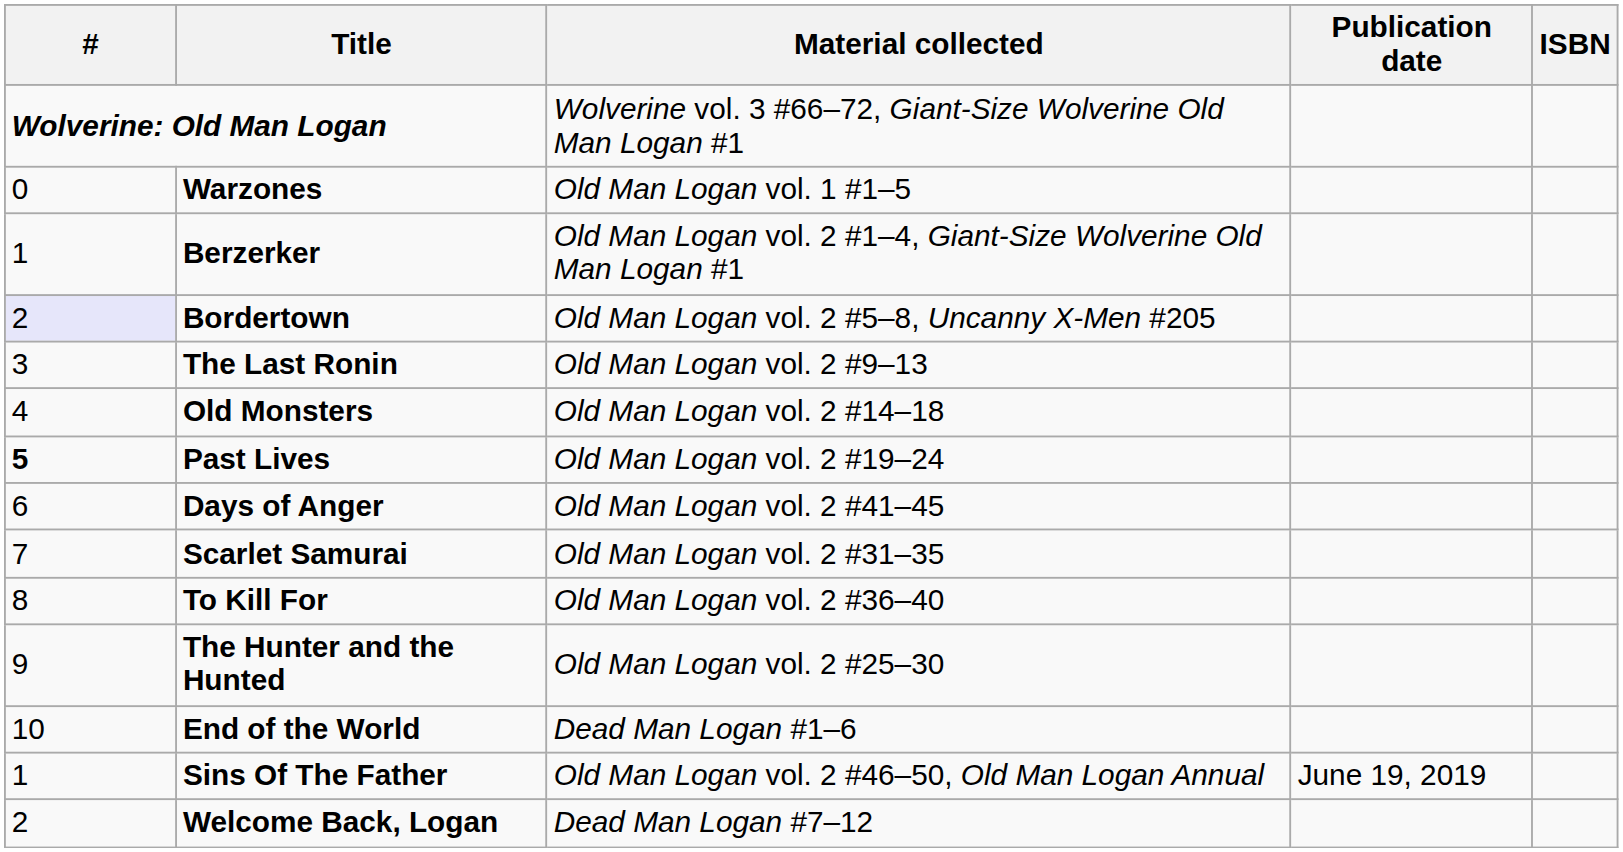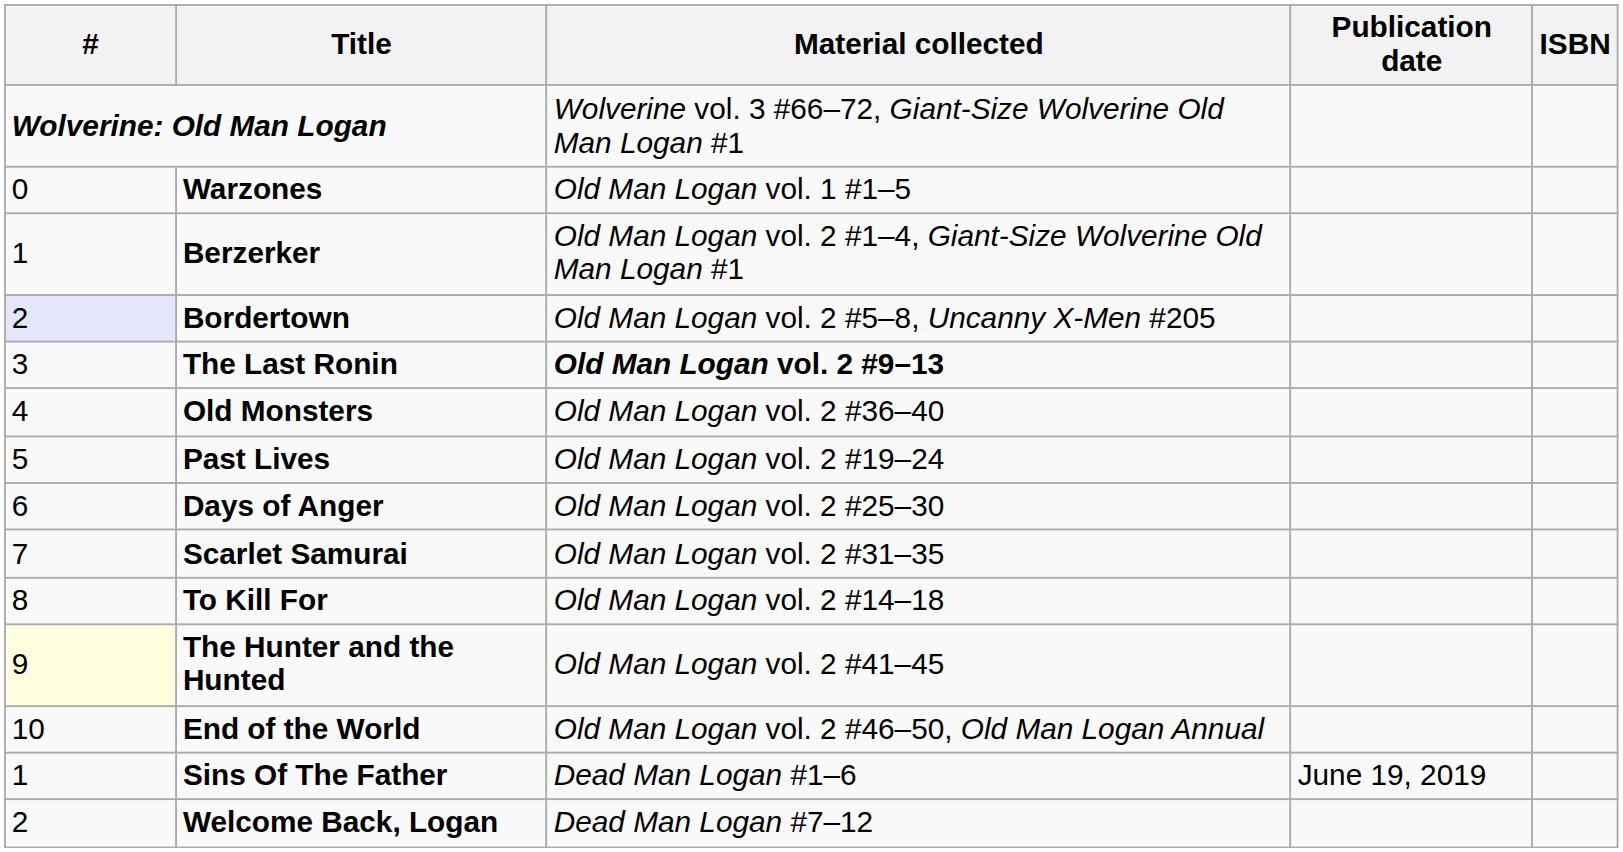 <table class="wikitable">
 <tr>
 <th>#</th>
 <th width="23%">Title</th>
 <th>Material collected</th>
 <th width="15%">Publication date</th>
 <th>ISBN</th>
 </tr>
 <tr>
 <td colspan="2"><strong><em>Wolverine: Old Man Logan</em></strong></td>
 <td><em>Wolverine</em> vol. 3 #66–72, <em>Giant-Size Wolverine Old Man Logan</em> #1</td>
 <td></td>
 <td></td>
 </tr>
 <tr>
 <td>0</td>
 <td><strong>Warzones</strong></td>
 <td><em>Old Man Logan</em> vol. 1 #1–5</td>
 <td></td>
 <td></td>
 </tr>
 <tr>
 <td>1</td>
 <td><strong>Berzerker</strong></td>
 <td><em>Old Man Logan</em> vol. 2 #1–4, <em>Giant-Size Wolverine Old Man Logan</em> #1</td>
 <td></td>
 <td></td>
 </tr>
 <tr>
 <td style="background: lavender;">2</td>
 <td><strong>Bordertown</strong></td>
 <td><em>Old Man Logan</em> vol. 2 #5–8, <em>Uncanny X-Men</em> #205</td>
 <td></td>
 <td></td>
 </tr>
 <tr>
 <td>3</td>
 <td><strong>The Last Ronin</strong></td>
-<td><em>Old Man Logan</em> vol. 2 #9–13</td>
+<td><strong><em>Old Man Logan</em> vol. 2 #9–13</strong></td>
 <td></td>
 <td></td>
 </tr>
 <tr>
 <td>4</td>
 <td><strong>Old Monsters</strong></td>
-<td><em>Old Man Logan</em> vol. 2 #14–18</td>
+<td><em>Old Man Logan</em> vol. 2 #36–40</td>
 <td></td>
 <td></td>
 </tr>
 <tr>
-<td><strong>5</strong></td>
+<td>5</td>
 <td><strong>Past Lives</strong></td>
 <td><em>Old Man Logan</em> vol. 2 #19–24</td>
 <td></td>
 <td></td>
 </tr>
 <tr>
 <td>6</td>
 <td><strong>Days of Anger</strong></td>
-<td><em>Old Man Logan</em> vol. 2 #41–45</td>
+<td><em>Old Man Logan</em> vol. 2 #25–30</td>
 <td></td>
 <td></td>
 </tr>
 <tr>
 <td>7</td>
 <td><strong>Scarlet Samurai</strong></td>
 <td><em>Old Man Logan</em> vol. 2 #31–35</td>
 <td></td>
 <td></td>
 </tr>
 <tr>
 <td>8</td>
 <td><strong>To Kill For</strong></td>
-<td><em>Old Man Logan</em> vol. 2 #36–40</td>
+<td><em>Old Man Logan</em> vol. 2 #14–18</td>
 <td></td>
 <td></td>
 </tr>
 <tr>
-<td>9</td>
+<td style="background: lightyellow;">9</td>
 <td><strong>The Hunter and the Hunted</strong></td>
-<td><em>Old Man Logan</em> vol. 2 #25–30</td>
+<td><em>Old Man Logan</em> vol. 2 #41–45</td>
 <td></td>
 <td></td>
 </tr>
 <tr>
 <td>10</td>
 <td><strong>End of the World</strong></td>
-<td><em>Dead Man Logan</em> #1–6</td>
+<td><em>Old Man Logan</em> vol. 2 #46–50, <em>Old Man Logan Annual</em></td>
 <td></td>
 <td></td>
 </tr>
 <tr>
 <td>1</td>
 <td><strong>Sins Of The Father</strong></td>
-<td><em>Old Man Logan</em> vol. 2 #46–50, <em>Old Man Logan Annual</em></td>
+<td><em>Dead Man Logan</em> #1–6</td>
 <td>June 19, 2019</td>
 <td></td>
 </tr>
 <tr>
 <td>2</td>
 <td><strong>Welcome Back, Logan</strong></td>
 <td><em>Dead Man Logan</em> #7–12</td>
 <td></td>
 <td></td>
 </tr>
 </table>
